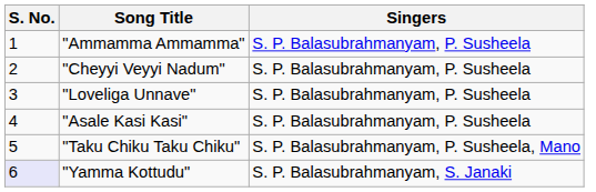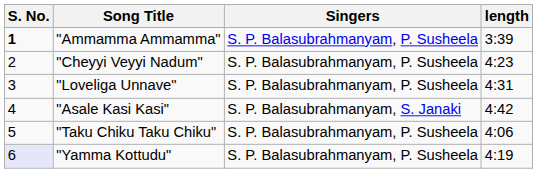 <table class="wikitable">
 <tr>
 <th>S. No.</th>
 <th>Song Title</th>
 <th>Singers</th>
+<th>length</th>
 </tr>
 <tr>
-<td>1</td>
+<td><strong>1</strong></td>
 <td>"Ammamma Ammamma"</td>
 <td><a href='#'>S. P. Balasubrahmanyam</a>, <a href='#'>P. Susheela</a></td>
+<td>3:39</td>
 </tr>
 <tr>
 <td>2</td>
 <td>"Cheyyi Veyyi Nadum"</td>
 <td>S. P. Balasubrahmanyam, P. Susheela</td>
+<td>4:23</td>
 </tr>
 <tr>
 <td>3</td>
 <td>"Loveliga Unnave"</td>
 <td>S. P. Balasubrahmanyam, P. Susheela</td>
+<td>4:31</td>
 </tr>
 <tr>
 <td>4</td>
 <td>"Asale Kasi Kasi"</td>
-<td>S. P. Balasubrahmanyam, P. Susheela</td>
+<td>S. P. Balasubrahmanyam, <a href='#'>S. Janaki</a></td>
+<td>4:42</td>
 </tr>
 <tr>
 <td>5</td>
 <td>"Taku Chiku Taku Chiku"</td>
-<td>S. P. Balasubrahmanyam, P. Susheela, <a href='#'>Mano</a></td>
+<td>S. P. Balasubrahmanyam, P. Susheela</td>
+<td>4:06</td>
 </tr>
 <tr>
 <td style="background: lavender;">6</td>
 <td>"Yamma Kottudu"</td>
-<td>S. P. Balasubrahmanyam, <a href='#'>S. Janaki</a></td>
+<td>S. P. Balasubrahmanyam, P. Susheela</td>
+<td>4:19</td>
 </tr>
 </table>
